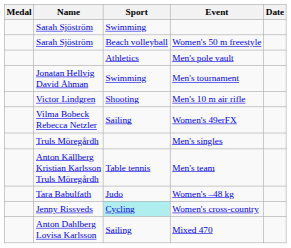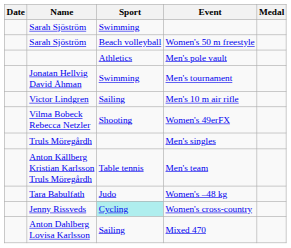 <table class="wikitable sortable" style="font-size: 95%;">
 <tr>
-<th>Medal</th>
+<th>Date</th>
 <th>Name</th>
 <th>Sport</th>
 <th>Event</th>
-<th>Date</th>
+<th>Medal</th>
 </tr>
 <tr>
 <td></td>
 <td><a href='#'>Sarah Sjöström</a></td>
 <td><a href='#'>Swimming</a></td>
 <td><a href='#'></a></td>
 <td></td>
 </tr>
 <tr>
 <td></td>
 <td><a href='#'>Sarah Sjöström</a></td>
 <td><a href='#'>Beach volleyball</a></td>
 <td><a href='#'>Women's 50 m freestyle</a></td>
 <td></td>
 </tr>
 <tr>
 <td></td>
 <td></td>
 <td><a href='#'>Athletics</a></td>
 <td><a href='#'>Men's pole vault</a></td>
 <td></td>
 </tr>
 <tr>
 <td></td>
 <td><a href='#'>Jonatan Hellvig</a><br><a href='#'>David Åhman</a></td>
 <td><a href='#'>Swimming</a></td>
 <td><a href='#'>Men's tournament</a></td>
 <td></td>
 </tr>
 <tr>
 <td></td>
 <td><a href='#'>Victor Lindgren</a></td>
-<td><a href='#'>Shooting</a></td>
+<td><a href='#'>Sailing</a></td>
 <td><a href='#'>Men's 10 m air rifle</a></td>
 <td></td>
 </tr>
 <tr>
 <td></td>
 <td><a href='#'>Vilma Bobeck</a><br><a href='#'>Rebecca Netzler</a></td>
-<td><a href='#'>Sailing</a></td>
+<td><a href='#'>Shooting</a></td>
 <td><a href='#'>Women's 49erFX</a></td>
 <td></td>
 </tr>
 <tr>
 <td></td>
 <td><a href='#'>Truls Möregårdh</a></td>
 <td><a href='#'></a></td>
 <td><a href='#'>Men's singles</a></td>
 <td></td>
 </tr>
 <tr>
 <td></td>
 <td><a href='#'>Anton Källberg</a><br><a href='#'>Kristian Karlsson</a><br><a href='#'>Truls Möregårdh</a></td>
 <td><a href='#'>Table tennis</a></td>
 <td><a href='#'>Men's team</a></td>
 <td></td>
 </tr>
 <tr>
 <td></td>
 <td><a href='#'>Tara Babulfath</a></td>
 <td><a href='#'>Judo</a></td>
 <td><a href='#'>Women's –48 kg</a></td>
 <td></td>
 </tr>
 <tr>
 <td></td>
 <td><a href='#'>Jenny Rissveds</a></td>
 <td style="background: paleturquoise;"><a href='#'>Cycling</a></td>
 <td><a href='#'>Women's cross-country</a></td>
 <td></td>
 </tr>
 <tr>
 <td></td>
 <td><a href='#'>Anton Dahlberg</a><br><a href='#'>Lovisa Karlsson</a></td>
 <td><a href='#'>Sailing</a></td>
 <td><a href='#'>Mixed 470</a></td>
 <td></td>
 </tr>
 </table>
